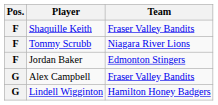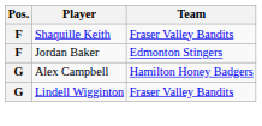 <table class="wikitable">
 <tr>
 <th>Pos.</th>
 <th>Player</th>
 <th>Team</th>
 </tr>
 <tr>
 <th>F</th>
 <td><a href='#'>Shaquille Keith</a></td>
 <td><a href='#'>Fraser Valley Bandits</a></td>
 </tr>
 <tr>
 <th>F</th>
-<td><a href='#'>Tommy Scrubb</a></td>
-<td><a href='#'>Niagara River Lions</a></td>
-</tr>
-<tr>
-<th>F</th>
 <td>Jordan Baker</td>
 <td><a href='#'>Edmonton Stingers</a></td>
 </tr>
 <tr>
 <th>G</th>
 <td>Alex Campbell</td>
-<td><a href='#'>Fraser Valley Bandits</a></td>
+<td><a href='#'>Hamilton Honey Badgers</a></td>
 </tr>
 <tr>
 <th>G</th>
 <td><a href='#'>Lindell Wigginton</a></td>
-<td><a href='#'>Hamilton Honey Badgers</a></td>
+<td><a href='#'>Fraser Valley Bandits</a></td>
 </tr>
 </table>
